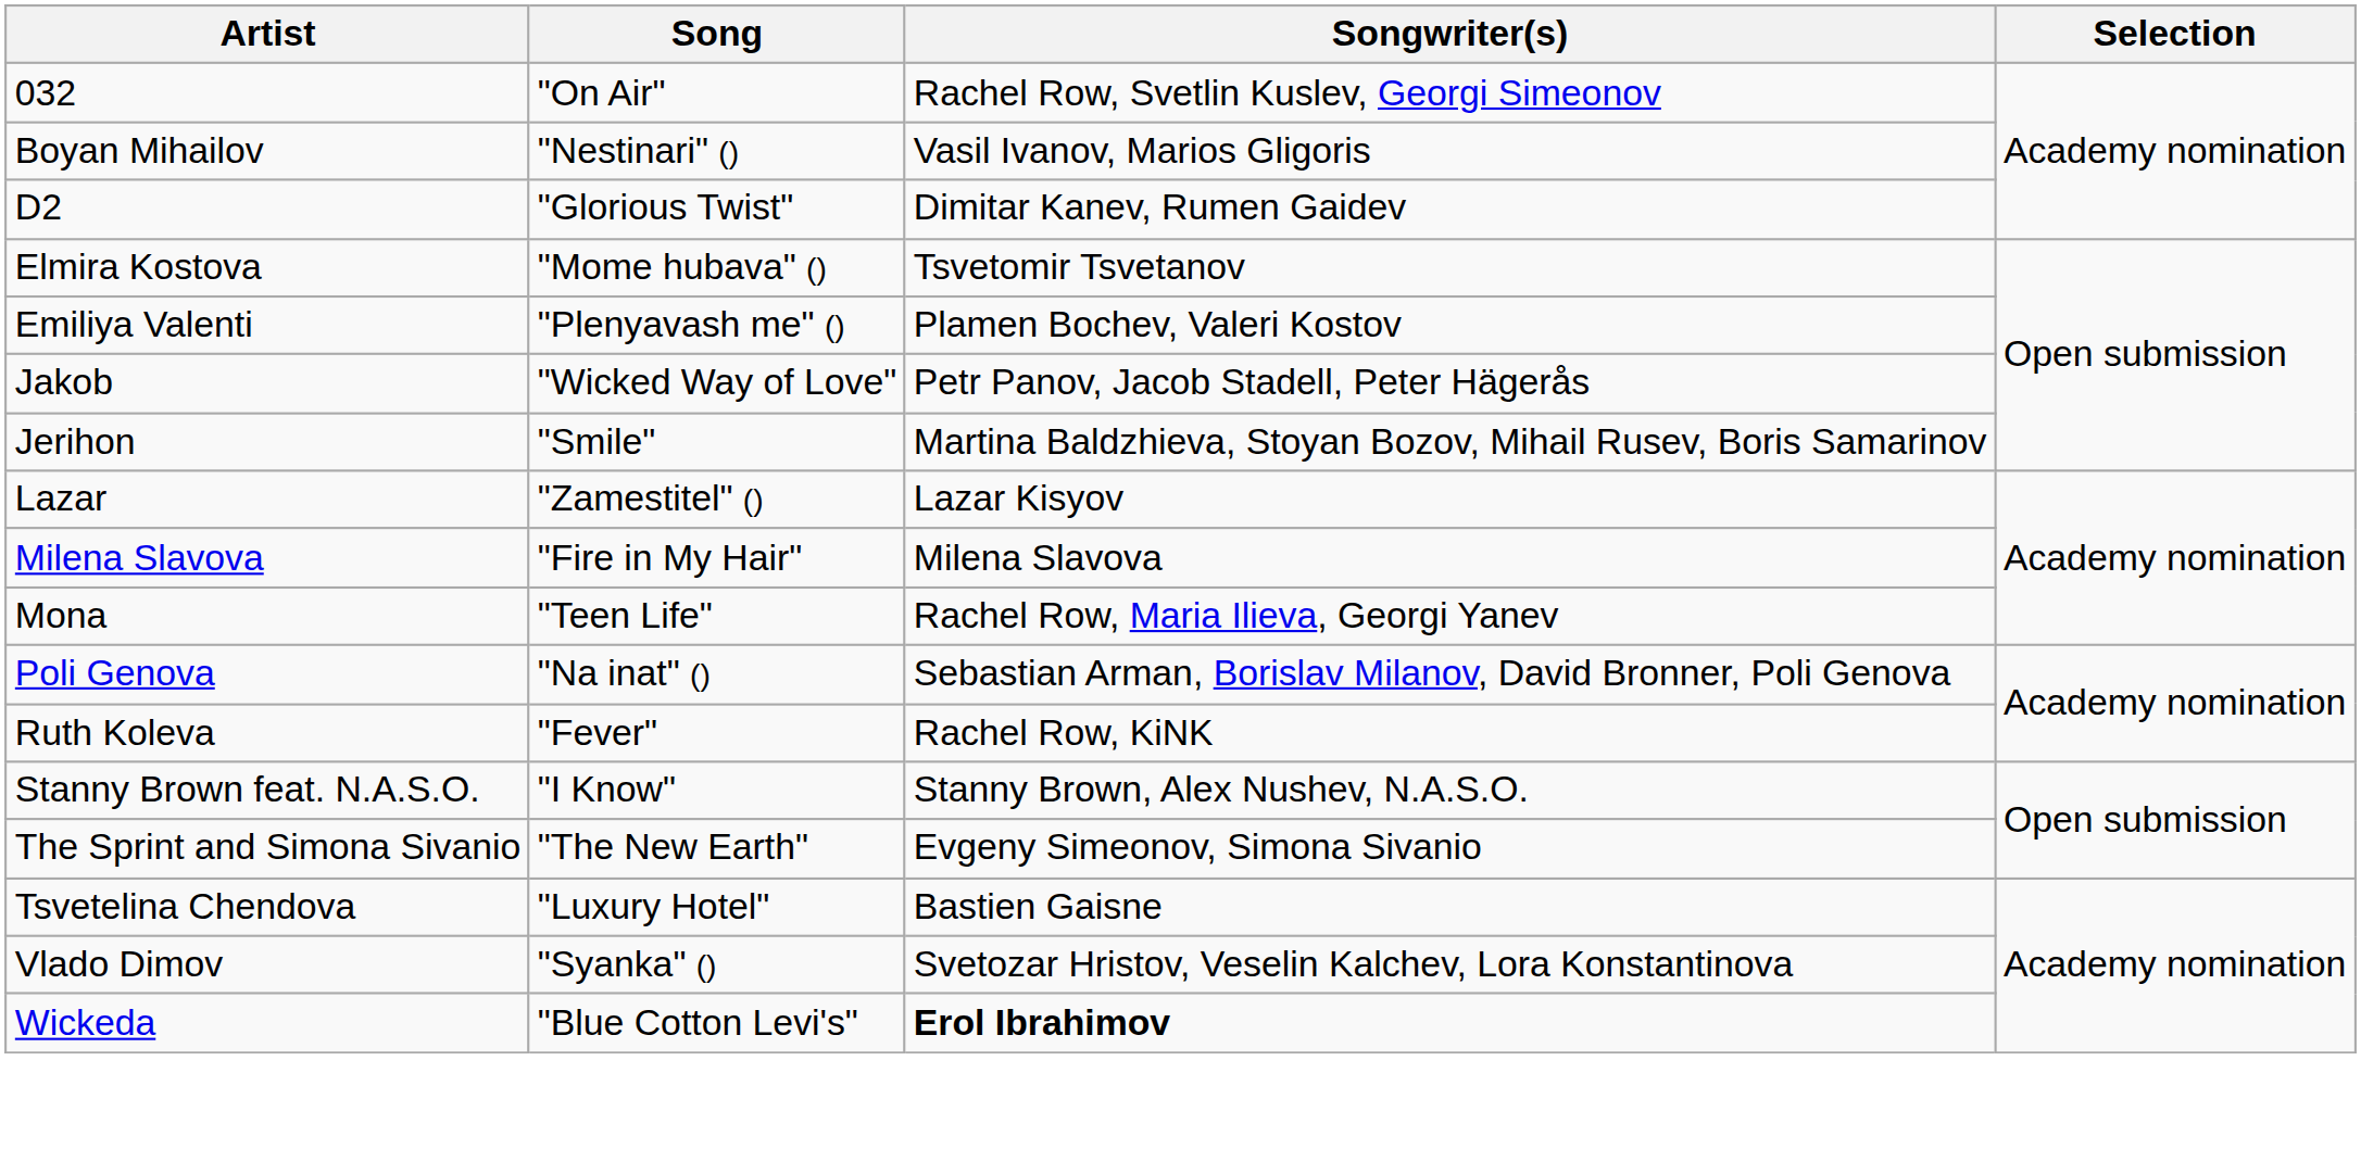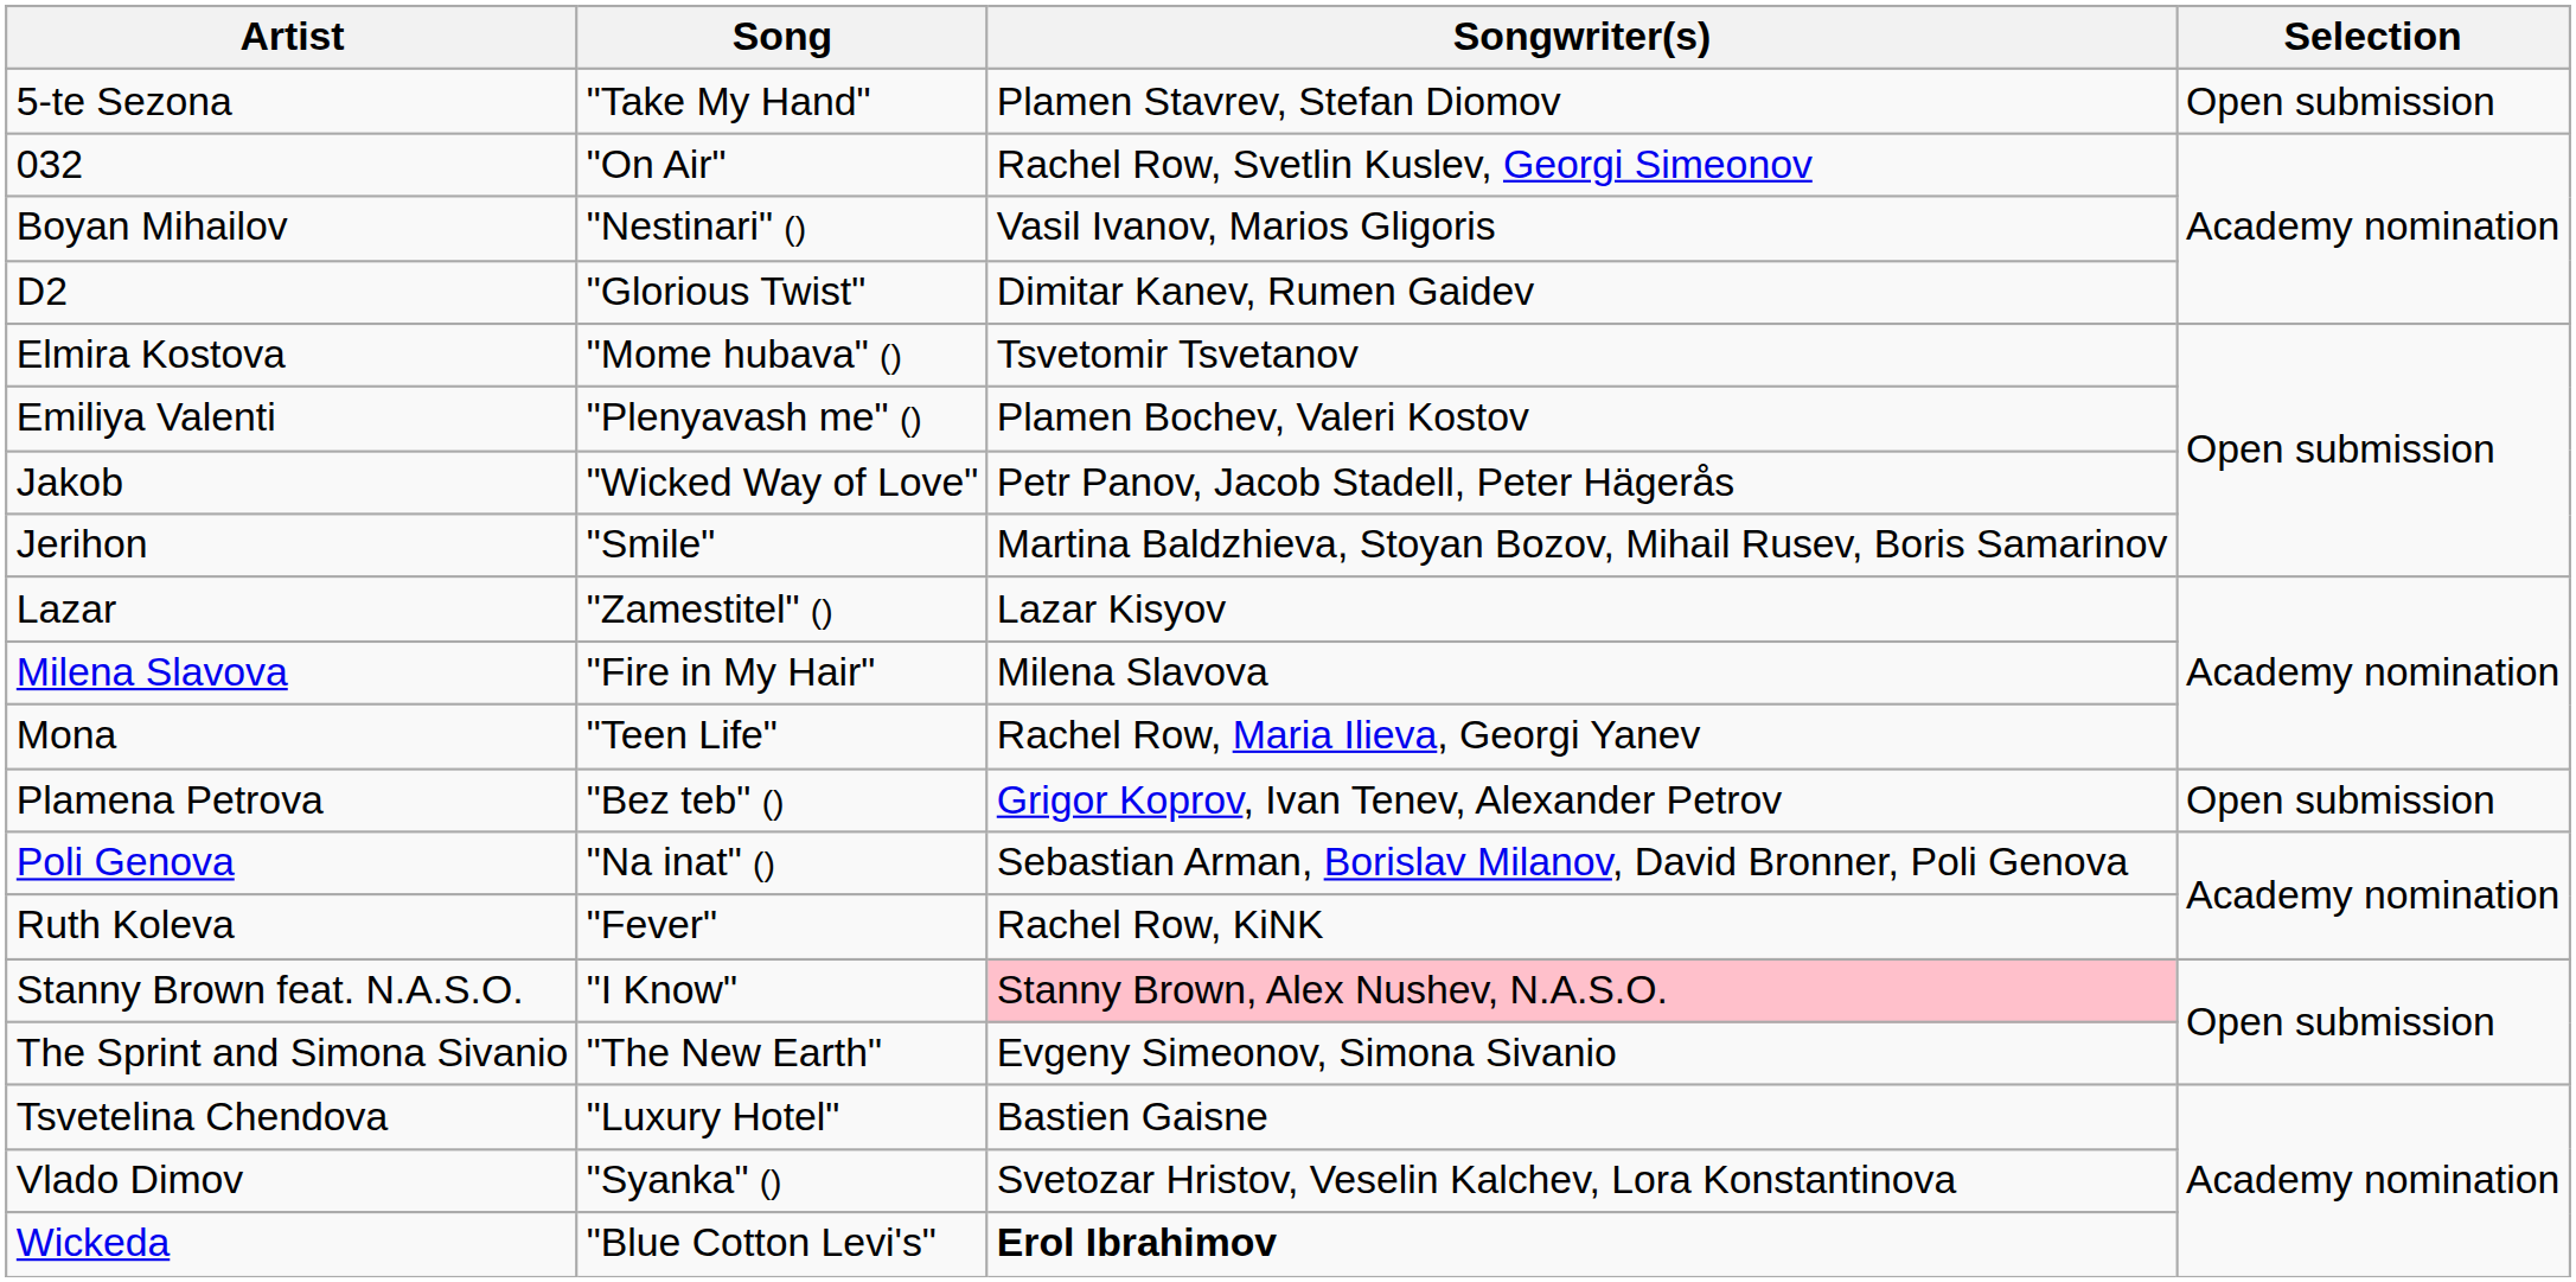 <table class="sortable wikitable" style="margin: 1em auto 1em auto; text-align:left;">
 <tr>
 <th>Artist</th>
 <th>Song</th>
 <th>Songwriter(s)</th>
 <th>Selection</th>
+</tr>
+<tr>
+<td>5-te Sezona</td>
+<td>"Take My Hand"</td>
+<td>Plamen Stavrev, Stefan Diomov</td>
+<td>Open submission</td>
 </tr>
 <tr>
 <td>032</td>
 <td>"On Air"</td>
 <td>Rachel Row, Svetlin Kuslev, <a href='#'>Georgi Simeonov</a></td>
 <td rowspan="3">Academy nomination</td>
 </tr>
 <tr>
 <td>Boyan Mihailov</td>
 <td>"Nestinari" <small>()</small></td>
 <td>Vasil Ivanov, Marios Gligoris</td>
 </tr>
 <tr>
 <td>D2</td>
 <td>"Glorious Twist"</td>
 <td>Dimitar Kanev, Rumen Gaidev</td>
 </tr>
 <tr>
 <td>Elmira Kostova</td>
 <td>"Mome hubava" <small>()</small></td>
 <td>Tsvetomir Tsvetanov</td>
 <td rowspan="4">Open submission</td>
 </tr>
 <tr>
 <td>Emiliya Valenti</td>
 <td>"Plenyavash me" <small>()</small></td>
 <td>Plamen Bochev, Valeri Kostov</td>
 </tr>
 <tr>
 <td>Jakob</td>
 <td>"Wicked Way of Love"</td>
 <td>Petr Panov, Jacob Stadell, Peter Hägerås</td>
 </tr>
 <tr>
 <td>Jerihon</td>
 <td>"Smile"</td>
 <td>Martina Baldzhieva, Stoyan Bozov, Mihail Rusev, Boris Samarinov</td>
 </tr>
 <tr>
 <td>Lazar</td>
 <td>"Zamestitel" <small>()</small></td>
 <td>Lazar Kisyov</td>
 <td rowspan="3">Academy nomination</td>
 </tr>
 <tr>
 <td><a href='#'>Milena Slavova</a></td>
 <td>"Fire in My Hair"</td>
 <td>Milena Slavova</td>
 </tr>
 <tr>
 <td>Mona</td>
 <td>"Teen Life"</td>
 <td>Rachel Row, <a href='#'>Maria Ilieva</a>, Georgi Yanev</td>
 </tr>
 <tr>
+<td>Plamena Petrova</td>
+<td>"Bez teb" <small>()</small></td>
+<td><a href='#'>Grigor Koprov</a>, Ivan Tenev, Alexander Petrov</td>
+<td>Open submission</td>
+</tr>
+<tr>
 <td><a href='#'>Poli Genova</a></td>
 <td>"Na inat" <small>()</small></td>
 <td>Sebastian Arman, <a href='#'>Borislav Milanov</a>, David Bronner, Poli Genova</td>
 <td rowspan="2">Academy nomination</td>
 </tr>
 <tr>
 <td>Ruth Koleva</td>
 <td>"Fever"</td>
 <td>Rachel Row, KiNK</td>
 </tr>
 <tr>
 <td>Stanny Brown feat. N.A.S.O.</td>
 <td>"I Know"</td>
-<td>Stanny Brown, Alex Nushev, N.A.S.O.</td>
+<td style="background: pink;">Stanny Brown, Alex Nushev, N.A.S.O.</td>
 <td rowspan="2">Open submission</td>
 </tr>
 <tr>
 <td>The Sprint and Simona Sivanio</td>
 <td>"The New Earth"</td>
 <td>Evgeny Simeonov, Simona Sivanio</td>
 </tr>
 <tr>
 <td>Tsvetelina Chendova</td>
 <td>"Luxury Hotel"</td>
 <td>Bastien Gaisne</td>
 <td rowspan="3">Academy nomination</td>
 </tr>
 <tr>
 <td>Vlado Dimov</td>
 <td>"Syanka" <small>()</small></td>
 <td>Svetozar Hristov, Veselin Kalchev, Lora Konstantinova</td>
 </tr>
 <tr>
 <td><a href='#'>Wickeda</a></td>
 <td>"Blue Cotton Levi's"</td>
 <td><strong>Erol Ibrahimov</strong></td>
 </tr>
 </table>
